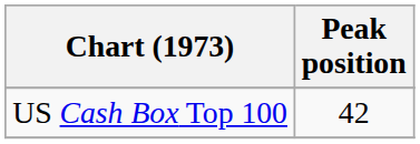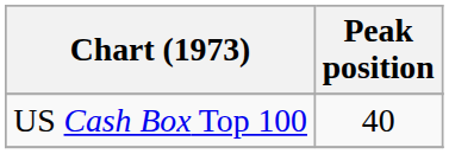 <table class="wikitable sortable">
 <tr>
 <th>Chart (1973)</th>
 <th>Peak<br>position</th>
 </tr>
 <tr>
 </tr>
 <tr>
 </tr>
 <tr>
 </tr>
 <tr>
 </tr>
 <tr>
 </tr>
 <tr>
 <td>US <a href='#'><em>Cash Box</em> Top 100</a></td>
-<td style="text-align:center;">42</td>
+<td style="text-align:center;">40</td>
 </tr>
 <tr>
 </tr>
 </table>
